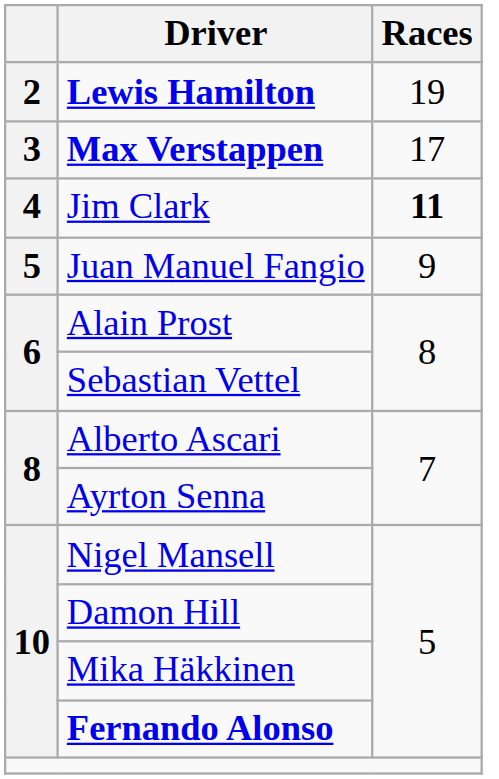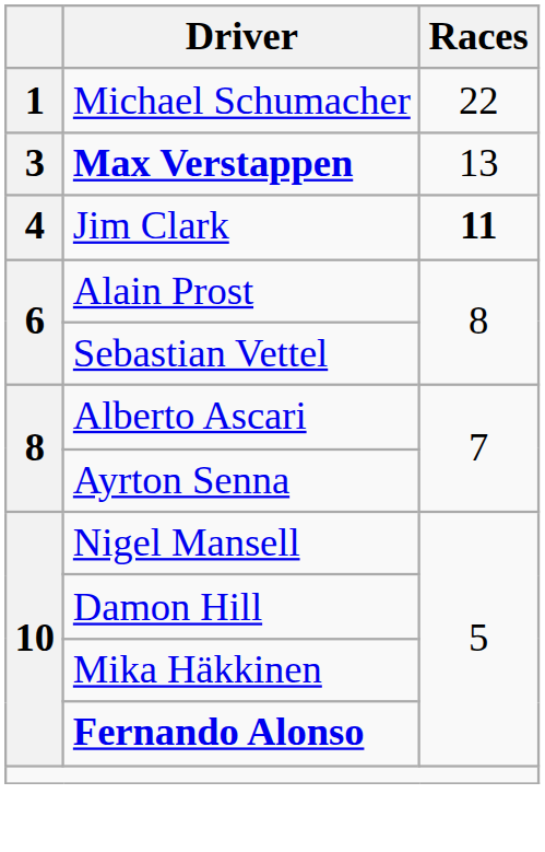 <table class="wikitable" style="text-align:center">
 <tr>
 <th></th>
 <th>Driver</th>
 <th>Races</th>
 </tr>
 <tr>
-<th>2</th>
-<td align=left> <strong><a href='#'>Lewis Hamilton</a></strong></td>
-<td>19</td>
+<th>1</th>
+<td align=left> <a href='#'>Michael Schumacher</a></td>
+<td>22</td>
 </tr>
 <tr>
 <th>3</th>
 <td align=left> <strong><a href='#'>Max Verstappen</a></strong></td>
-<td>17</td>
+<td>13</td>
 </tr>
 <tr>
 <th>4</th>
 <td align=left> <a href='#'>Jim Clark</a></td>
 <td><strong>11</strong></td>
-</tr>
-<tr>
-<th>5</th>
-<td align=left> <a href='#'>Juan Manuel Fangio</a></td>
-<td>9</td>
 </tr>
 <tr>
 <th rowspan=2>6</th>
 <td align=left> <a href='#'>Alain Prost</a></td>
 <td rowspan=2>8</td>
 </tr>
 <tr>
 <td align=left> <a href='#'>Sebastian Vettel</a></td>
 </tr>
 <tr>
 <th rowspan=2>8</th>
 <td align=left> <a href='#'>Alberto Ascari</a></td>
 <td rowspan=2>7</td>
 </tr>
 <tr>
 <td align=left> <a href='#'>Ayrton Senna</a></td>
 </tr>
 <tr>
 <th rowspan=4>10</th>
 <td align=left> <a href='#'>Nigel Mansell</a></td>
 <td rowspan=4>5</td>
 </tr>
 <tr>
 <td align=left> <a href='#'>Damon Hill</a></td>
 </tr>
 <tr>
 <td align=left> <a href='#'>Mika Häkkinen</a></td>
 </tr>
 <tr>
 <td align=left> <strong><a href='#'>Fernando Alonso</a></strong></td>
 </tr>
 <tr>
 <td colspan=3></td>
 </tr>
 </table>
